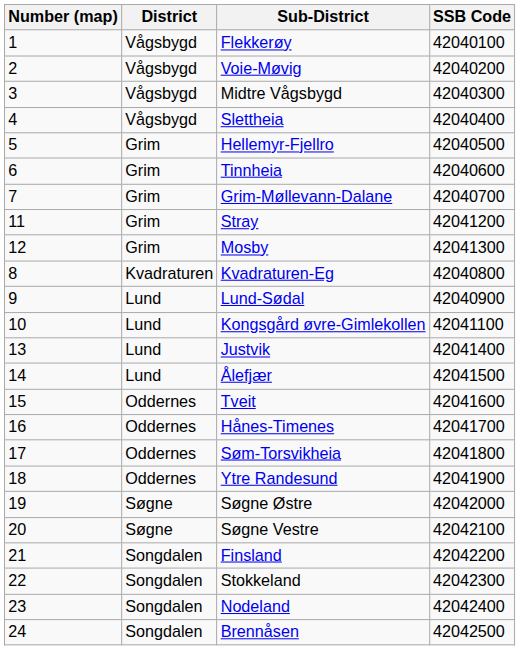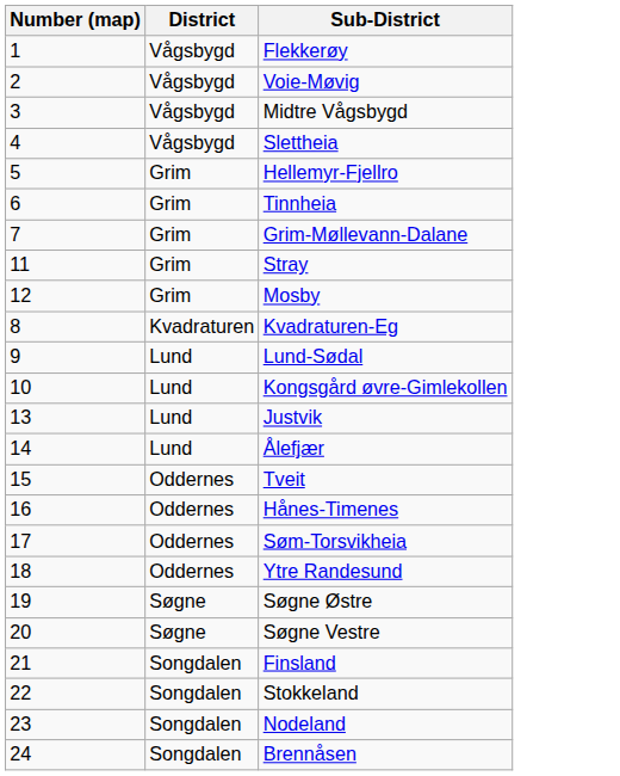 <table class="wikitable sortable">
 <tr>
 <th>Number (map)</th>
 <th>District</th>
 <th>Sub-District</th>
-<th>SSB Code</th>
 </tr>
 <tr>
 <td>1</td>
 <td>Vågsbygd</td>
 <td><a href='#'>Flekkerøy</a></td>
-<td>42040100</td>
 </tr>
 <tr>
 <td>2</td>
 <td>Vågsbygd</td>
 <td><a href='#'>Voie-Møvig</a></td>
-<td>42040200</td>
 </tr>
 <tr>
 <td>3</td>
 <td>Vågsbygd</td>
 <td>Midtre Vågsbygd</td>
-<td>42040300</td>
 </tr>
 <tr>
 <td>4</td>
 <td>Vågsbygd</td>
 <td><a href='#'>Slettheia</a></td>
-<td>42040400</td>
 </tr>
 <tr>
 <td>5</td>
 <td>Grim</td>
 <td><a href='#'>Hellemyr-Fjellro</a></td>
-<td>42040500</td>
 </tr>
 <tr>
 <td>6</td>
 <td>Grim</td>
 <td><a href='#'>Tinnheia</a></td>
-<td>42040600</td>
 </tr>
 <tr>
 <td>7</td>
 <td>Grim</td>
 <td><a href='#'>Grim-Møllevann-Dalane</a></td>
-<td>42040700</td>
 </tr>
 <tr>
 <td>11</td>
 <td>Grim</td>
 <td><a href='#'>Stray</a></td>
-<td>42041200</td>
 </tr>
 <tr>
 <td>12</td>
 <td>Grim</td>
 <td><a href='#'>Mosby</a></td>
-<td>42041300</td>
 </tr>
 <tr>
 <td>8</td>
 <td>Kvadraturen</td>
 <td><a href='#'>Kvadraturen-Eg</a></td>
-<td>42040800</td>
 </tr>
 <tr>
 <td>9</td>
 <td>Lund</td>
 <td><a href='#'>Lund-Sødal</a></td>
-<td>42040900</td>
 </tr>
 <tr>
 <td>10</td>
 <td>Lund</td>
 <td><a href='#'>Kongsgård øvre-Gimlekollen</a></td>
-<td>42041100</td>
 </tr>
 <tr>
 <td>13</td>
 <td>Lund</td>
 <td><a href='#'>Justvik</a></td>
-<td>42041400</td>
 </tr>
 <tr>
 <td>14</td>
 <td>Lund</td>
 <td><a href='#'>Ålefjær</a></td>
-<td>42041500</td>
 </tr>
 <tr>
 <td>15</td>
 <td>Oddernes</td>
 <td><a href='#'>Tveit</a></td>
-<td>42041600</td>
 </tr>
 <tr>
 <td>16</td>
 <td>Oddernes</td>
 <td><a href='#'>Hånes-Timenes</a></td>
-<td>42041700</td>
 </tr>
 <tr>
 <td>17</td>
 <td>Oddernes</td>
 <td><a href='#'>Søm-Torsvikheia</a></td>
-<td>42041800</td>
 </tr>
 <tr>
 <td>18</td>
 <td>Oddernes</td>
 <td><a href='#'>Ytre Randesund</a></td>
-<td>42041900</td>
 </tr>
 <tr>
 <td>19</td>
 <td>Søgne</td>
 <td>Søgne Østre</td>
-<td>42042000</td>
 </tr>
 <tr>
 <td>20</td>
 <td>Søgne</td>
 <td>Søgne Vestre</td>
-<td>42042100</td>
 </tr>
 <tr>
 <td>21</td>
 <td>Songdalen</td>
 <td><a href='#'>Finsland</a></td>
-<td>42042200</td>
 </tr>
 <tr>
 <td>22</td>
 <td>Songdalen</td>
 <td>Stokkeland</td>
-<td>42042300</td>
 </tr>
 <tr>
 <td>23</td>
 <td>Songdalen</td>
 <td><a href='#'>Nodeland</a></td>
-<td>42042400</td>
 </tr>
 <tr>
 <td>24</td>
 <td>Songdalen</td>
 <td><a href='#'>Brennåsen</a></td>
-<td>42042500</td>
 </tr>
 </table>
